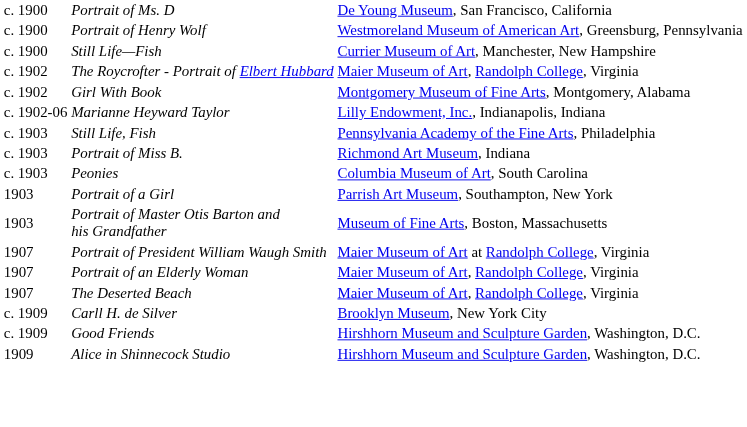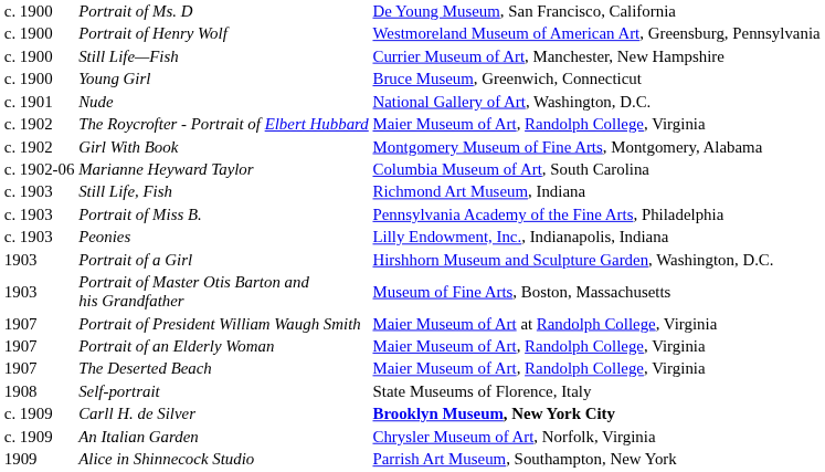 <table>
 <tr>
 <td>c. 1900</td>
 <td><em>Portrait of Ms. D</em></td>
 <td><a href='#'>De Young Museum</a>, San Francisco, California</td>
 </tr>
 <tr>
 <td>c. 1900</td>
 <td><em>Portrait of Henry Wolf</em></td>
 <td><a href='#'>Westmoreland Museum of American Art</a>, Greensburg, Pennsylvania</td>
 </tr>
 <tr>
 <td>c. 1900</td>
 <td><em>Still Life—Fish</em></td>
 <td><a href='#'>Currier Museum of Art</a>, Manchester, New Hampshire</td>
 </tr>
 <tr>
+<td>c. 1900</td>
+<td><em>Young Girl</em></td>
+<td><a href='#'>Bruce Museum</a>, Greenwich, Connecticut</td>
+</tr>
+<tr>
+<td>c. 1901</td>
+<td><em>Nude</em></td>
+<td><a href='#'>National Gallery of Art</a>, Washington, D.C.</td>
+</tr>
+<tr>
 <td>c. 1902</td>
 <td><em>The Roycrofter - Portrait of <a href='#'>Elbert Hubbard</a></em></td>
 <td><a href='#'>Maier Museum of Art</a>, <a href='#'>Randolph College</a>, Virginia</td>
 </tr>
 <tr>
 <td>c. 1902</td>
 <td><em>Girl With Book</em></td>
 <td><a href='#'>Montgomery Museum of Fine Arts</a>, Montgomery, Alabama</td>
 </tr>
 <tr>
 <td>c. 1902-06</td>
 <td><em>Marianne Heyward Taylor</em></td>
-<td><a href='#'>Lilly Endowment, Inc.</a>, Indianapolis, Indiana</td>
+<td><a href='#'>Columbia Museum of Art</a>, South Carolina</td>
 </tr>
 <tr>
 <td>c. 1903</td>
 <td><em>Still Life, Fish</em></td>
+<td><a href='#'>Richmond Art Museum</a>, Indiana</td>
+</tr>
+<tr>
+<td>c. 1903</td>
+<td><em>Portrait of Miss B.</em></td>
 <td><a href='#'>Pennsylvania Academy of the Fine Arts</a>, Philadelphia</td>
 </tr>
 <tr>
 <td>c. 1903</td>
-<td><em>Portrait of Miss B.</em></td>
-<td><a href='#'>Richmond Art Museum</a>, Indiana</td>
-</tr>
-<tr>
-<td>c. 1903</td>
 <td><em>Peonies</em></td>
-<td><a href='#'>Columbia Museum of Art</a>, South Carolina</td>
+<td><a href='#'>Lilly Endowment, Inc.</a>, Indianapolis, Indiana</td>
 </tr>
 <tr>
 <td>1903</td>
 <td><em>Portrait of a Girl</em></td>
-<td><a href='#'>Parrish Art Museum</a>, Southampton, New York</td>
+<td><a href='#'>Hirshhorn Museum and Sculpture Garden</a>, Washington, D.C.</td>
 </tr>
 <tr>
 <td>1903</td>
 <td><em>Portrait of Master Otis Barton and<br> his Grandfather</em></td>
 <td><a href='#'>Museum of Fine Arts</a>, Boston, Massachusetts</td>
 </tr>
 <tr>
 <td>1907</td>
 <td><em>Portrait of President William Waugh Smith</em></td>
 <td><a href='#'>Maier Museum of Art</a> at <a href='#'>Randolph College</a>, Virginia</td>
 </tr>
 <tr>
 <td>1907</td>
 <td><em>Portrait of an Elderly Woman</em></td>
 <td><a href='#'>Maier Museum of Art</a>, <a href='#'>Randolph College</a>, Virginia</td>
 </tr>
 <tr>
 <td>1907</td>
 <td><em>The Deserted Beach</em></td>
 <td><a href='#'>Maier Museum of Art</a>, <a href='#'>Randolph College</a>, Virginia</td>
 </tr>
 <tr>
-<td>c. 1909</td>
-<td><em>Carll H. de Silver</em></td>
-<td><a href='#'>Brooklyn Museum</a>, New York City</td>
+<td>1908</td>
+<td><em>Self-portrait</em></td>
+<td>State Museums of Florence, Italy</td>
 </tr>
 <tr>
 <td>c. 1909</td>
-<td><em>Good Friends</em></td>
-<td><a href='#'>Hirshhorn Museum and Sculpture Garden</a>, Washington, D.C.</td>
+<td><em>Carll H. de Silver</em></td>
+<td><strong><a href='#'>Brooklyn Museum</a>, New York City</strong></td>
+</tr>
+<tr>
+<td>c. 1909</td>
+<td><em>An Italian Garden</em></td>
+<td><a href='#'>Chrysler Museum of Art</a>, Norfolk, Virginia</td>
 </tr>
 <tr>
 <td>1909</td>
 <td><em>Alice in Shinnecock Studio</em></td>
-<td><a href='#'>Hirshhorn Museum and Sculpture Garden</a>, Washington, D.C.</td>
+<td><a href='#'>Parrish Art Museum</a>, Southampton, New York</td>
 </tr>
 </table>
